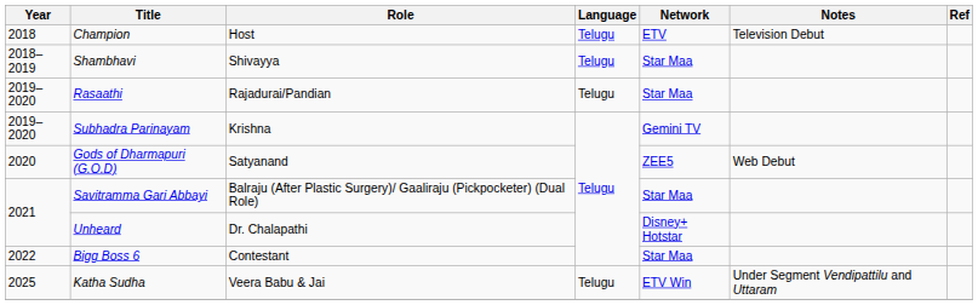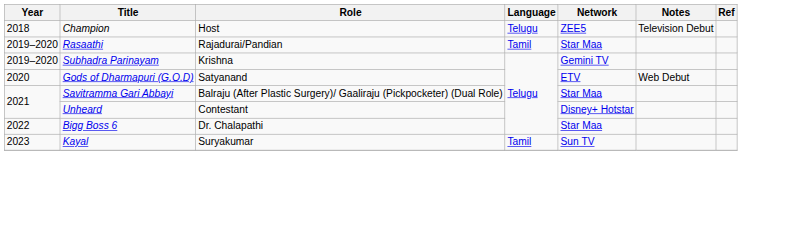 <table class="wikitable sortable">
 <tr>
 <th>Year</th>
 <th>Title</th>
 <th>Role</th>
 <th>Language</th>
 <th>Network</th>
 <th>Notes</th>
 <th>Ref</th>
 </tr>
 <tr>
 <td>2018</td>
 <td><em>Champion</em></td>
 <td>Host</td>
 <td><a href='#'>Telugu</a></td>
-<td><a href='#'>ETV</a></td>
+<td><a href='#'>ZEE5</a></td>
 <td>Television Debut</td>
-<td></td>
-</tr>
-<tr>
-<td>2018–2019</td>
-<td><em>Shambhavi</em></td>
-<td>Shivayya</td>
-<td><a href='#'>Telugu</a></td>
-<td><a href='#'>Star Maa</a></td>
-<td></td>
 <td></td>
 </tr>
 <tr>
 <td>2019–2020</td>
 <td><em><a href='#'>Rasaathi</a></em></td>
 <td>Rajadurai/Pandian</td>
-<td>Telugu</td>
+<td><a href='#'>Tamil</a></td>
 <td><a href='#'>Star Maa</a></td>
 <td></td>
 <td></td>
 </tr>
 <tr>
 <td>2019–2020</td>
 <td><em><a href='#'>Subhadra Parinayam</a></em></td>
 <td>Krishna</td>
 <td rowspan="5"><a href='#'>Telugu</a></td>
 <td><a href='#'>Gemini TV</a></td>
 <td></td>
 <td></td>
 </tr>
 <tr>
 <td>2020</td>
 <td><em><a href='#'>Gods of Dharmapuri (G.O.D)</a></em></td>
 <td>Satyanand</td>
-<td><a href='#'>ZEE5</a></td>
+<td><a href='#'>ETV</a></td>
 <td>Web Debut</td>
 <td></td>
 </tr>
 <tr>
 <td rowspan="2">2021</td>
 <td><em><a href='#'>Savitramma Gari Abbayi</a></em></td>
 <td>Balraju (After Plastic Surgery)/ Gaaliraju (Pickpocketer) (Dual Role)</td>
 <td><a href='#'>Star Maa</a></td>
 <td></td>
 <td></td>
 </tr>
 <tr>
 <td><em><a href='#'>Unheard</a> </em></td>
-<td>Dr. Chalapathi</td>
+<td>Contestant</td>
 <td><a href='#'>Disney+ Hotstar</a></td>
 <td></td>
 <td></td>
 </tr>
 <tr>
 <td>2022</td>
 <td><a href='#'><em>Bigg Boss 6</em></a></td>
-<td>Contestant</td>
+<td>Dr. Chalapathi</td>
 <td><a href='#'>Star Maa</a></td>
 <td></td>
 <td></td>
 </tr>
 <tr>
-<td>2025</td>
-<td><em>Katha Sudha</em></td>
-<td>Veera Babu & Jai</td>
-<td>Telugu</td>
-<td><a href='#'>ETV Win</a></td>
-<td>Under Segment <em>Vendipattilu</em> and <em>Uttaram</em></td>
+<td>2023</td>
+<td><em><a href='#'>Kayal</a></em></td>
+<td>Suryakumar</td>
+<td><a href='#'>Tamil</a></td>
+<td><a href='#'>Sun TV</a></td>
+<td></td>
 <td></td>
 </tr>
 <tr>
 </tr>
 </table>
